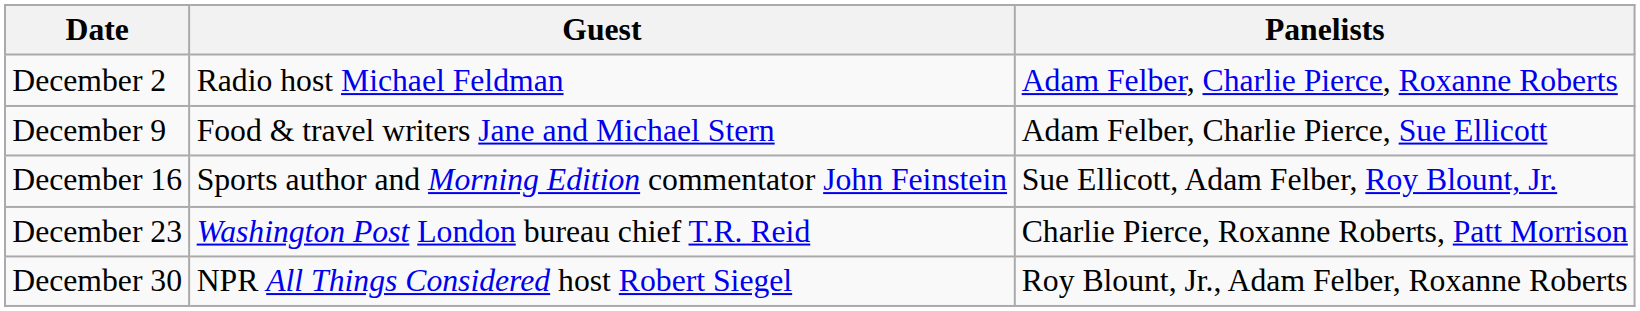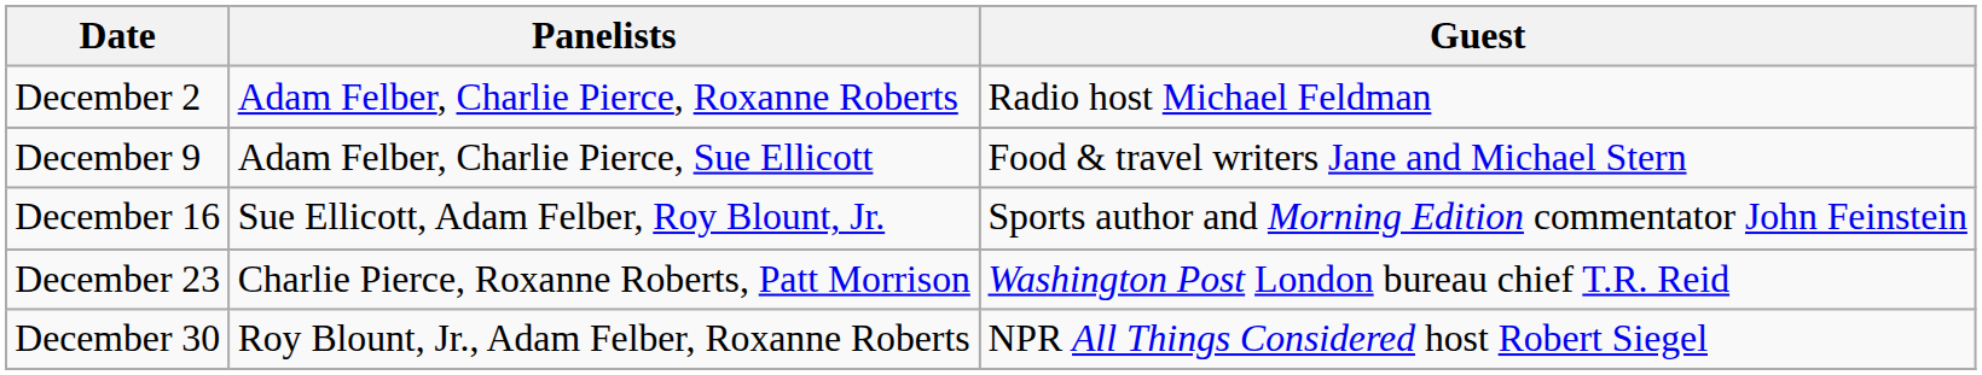 <table class="wikitable">
 <tr>
 <th>Date</th>
+<th>Panelists</th>
 <th>Guest</th>
-<th>Panelists</th>
 </tr>
 <tr>
 <td>December 2</td>
+<td><a href='#'>Adam Felber</a>, <a href='#'>Charlie Pierce</a>, <a href='#'>Roxanne Roberts</a></td>
 <td>Radio host <a href='#'>Michael Feldman</a></td>
-<td><a href='#'>Adam Felber</a>, <a href='#'>Charlie Pierce</a>, <a href='#'>Roxanne Roberts</a></td>
 </tr>
 <tr>
 <td>December 9</td>
+<td>Adam Felber, Charlie Pierce, <a href='#'>Sue Ellicott</a></td>
 <td>Food & travel writers <a href='#'>Jane and Michael Stern</a></td>
-<td>Adam Felber, Charlie Pierce, <a href='#'>Sue Ellicott</a></td>
 </tr>
 <tr>
 <td>December 16</td>
+<td>Sue Ellicott, Adam Felber, <a href='#'>Roy Blount, Jr.</a></td>
 <td>Sports author and <em><a href='#'>Morning Edition</a></em> commentator <a href='#'>John Feinstein</a></td>
-<td>Sue Ellicott, Adam Felber, <a href='#'>Roy Blount, Jr.</a></td>
 </tr>
 <tr>
 <td>December 23</td>
+<td>Charlie Pierce, Roxanne Roberts, <a href='#'>Patt Morrison</a></td>
 <td><em><a href='#'>Washington Post</a></em> <a href='#'>London</a> bureau chief <a href='#'>T.R. Reid</a></td>
-<td>Charlie Pierce, Roxanne Roberts, <a href='#'>Patt Morrison</a></td>
 </tr>
 <tr>
 <td>December 30</td>
+<td>Roy Blount, Jr., Adam Felber, Roxanne Roberts</td>
 <td>NPR <em><a href='#'>All Things Considered</a></em> host <a href='#'>Robert Siegel</a></td>
-<td>Roy Blount, Jr., Adam Felber, Roxanne Roberts</td>
 </tr>
 </table>
